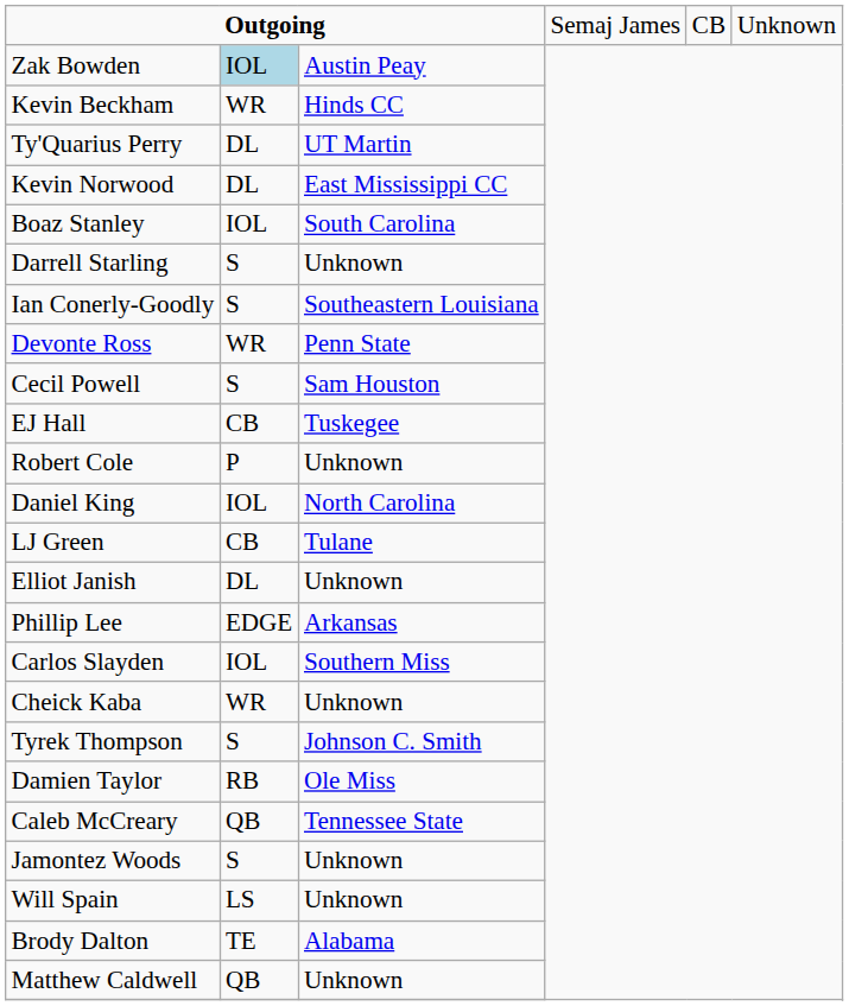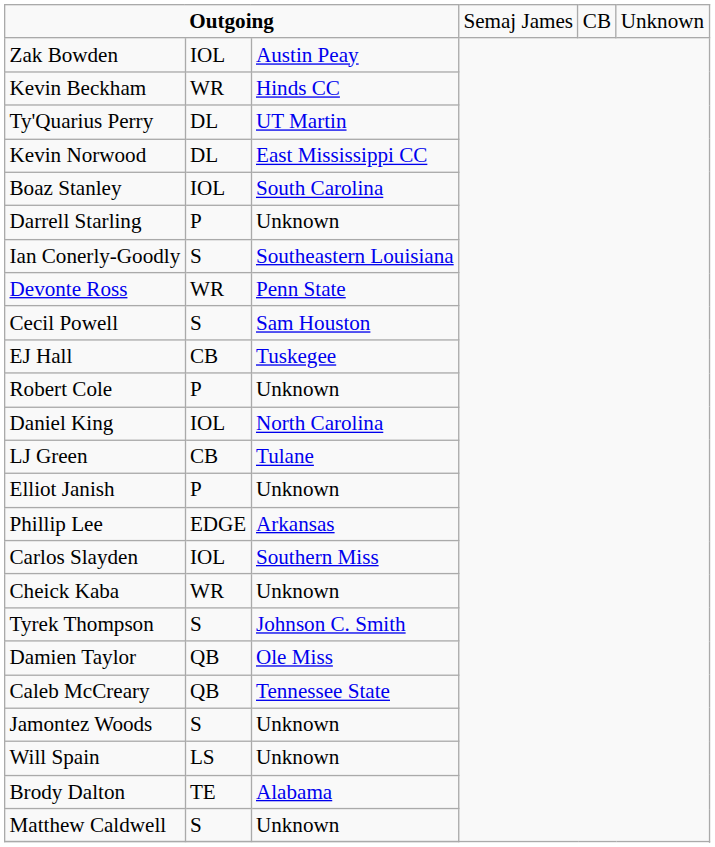 <table class="wikitable">
 <tr>
 <td align="center" Colspan="3"><strong>Outgoing</strong><br></td>
 <td>Semaj James</td>
 <td>CB</td>
 <td>Unknown</td>
 </tr>
 <tr>
 <td>Zak Bowden</td>
-<td style="background: lightblue;">IOL</td>
+<td>IOL</td>
 <td><a href='#'>Austin Peay</a></td>
 </tr>
 <tr>
 <td>Kevin Beckham</td>
 <td>WR</td>
 <td><a href='#'>Hinds CC</a></td>
 </tr>
 <tr>
 <td>Ty'Quarius Perry</td>
 <td>DL</td>
 <td><a href='#'>UT Martin</a></td>
 </tr>
 <tr>
 <td>Kevin Norwood</td>
 <td>DL</td>
 <td><a href='#'>East Mississippi CC</a></td>
 </tr>
 <tr>
 <td>Boaz Stanley</td>
 <td>IOL</td>
 <td><a href='#'>South Carolina</a></td>
 </tr>
 <tr>
 <td>Darrell Starling</td>
-<td>S</td>
+<td>P</td>
 <td>Unknown</td>
 </tr>
 <tr>
 <td>Ian Conerly-Goodly</td>
 <td>S</td>
 <td><a href='#'>Southeastern Louisiana</a></td>
 </tr>
 <tr>
 <td><a href='#'>Devonte Ross</a></td>
 <td>WR</td>
 <td><a href='#'>Penn State</a></td>
 </tr>
 <tr>
 <td>Cecil Powell</td>
 <td>S</td>
 <td><a href='#'>Sam Houston</a></td>
 </tr>
 <tr>
 <td>EJ Hall</td>
 <td>CB</td>
 <td><a href='#'>Tuskegee</a></td>
 </tr>
 <tr>
 <td>Robert Cole</td>
 <td>P</td>
 <td>Unknown</td>
 </tr>
 <tr>
 <td>Daniel King</td>
 <td>IOL</td>
 <td><a href='#'>North Carolina</a></td>
 </tr>
 <tr>
 <td>LJ Green</td>
 <td>CB</td>
 <td><a href='#'>Tulane</a></td>
 </tr>
 <tr>
 <td>Elliot Janish</td>
-<td>DL</td>
+<td>P</td>
 <td>Unknown</td>
 </tr>
 <tr>
 <td>Phillip Lee</td>
 <td>EDGE</td>
 <td><a href='#'>Arkansas</a></td>
 </tr>
 <tr>
 <td>Carlos Slayden</td>
 <td>IOL</td>
 <td><a href='#'>Southern Miss</a></td>
 </tr>
 <tr>
 <td>Cheick Kaba</td>
 <td>WR</td>
 <td>Unknown</td>
 </tr>
 <tr>
 <td>Tyrek Thompson</td>
 <td>S</td>
 <td><a href='#'>Johnson C. Smith</a></td>
 </tr>
 <tr>
 <td>Damien Taylor</td>
-<td>RB</td>
+<td>QB</td>
 <td><a href='#'>Ole Miss</a></td>
 </tr>
 <tr>
 <td>Caleb McCreary</td>
 <td>QB</td>
 <td><a href='#'>Tennessee State</a></td>
 </tr>
 <tr>
 <td>Jamontez Woods</td>
 <td>S</td>
 <td>Unknown</td>
 </tr>
 <tr>
 <td>Will Spain</td>
 <td>LS</td>
 <td>Unknown</td>
 </tr>
 <tr>
 <td>Brody Dalton</td>
 <td>TE</td>
 <td><a href='#'>Alabama</a></td>
 </tr>
 <tr>
 <td>Matthew Caldwell</td>
-<td>QB</td>
+<td>S</td>
 <td>Unknown</td>
 </tr>
 <tr>
 </tr>
 </table>
